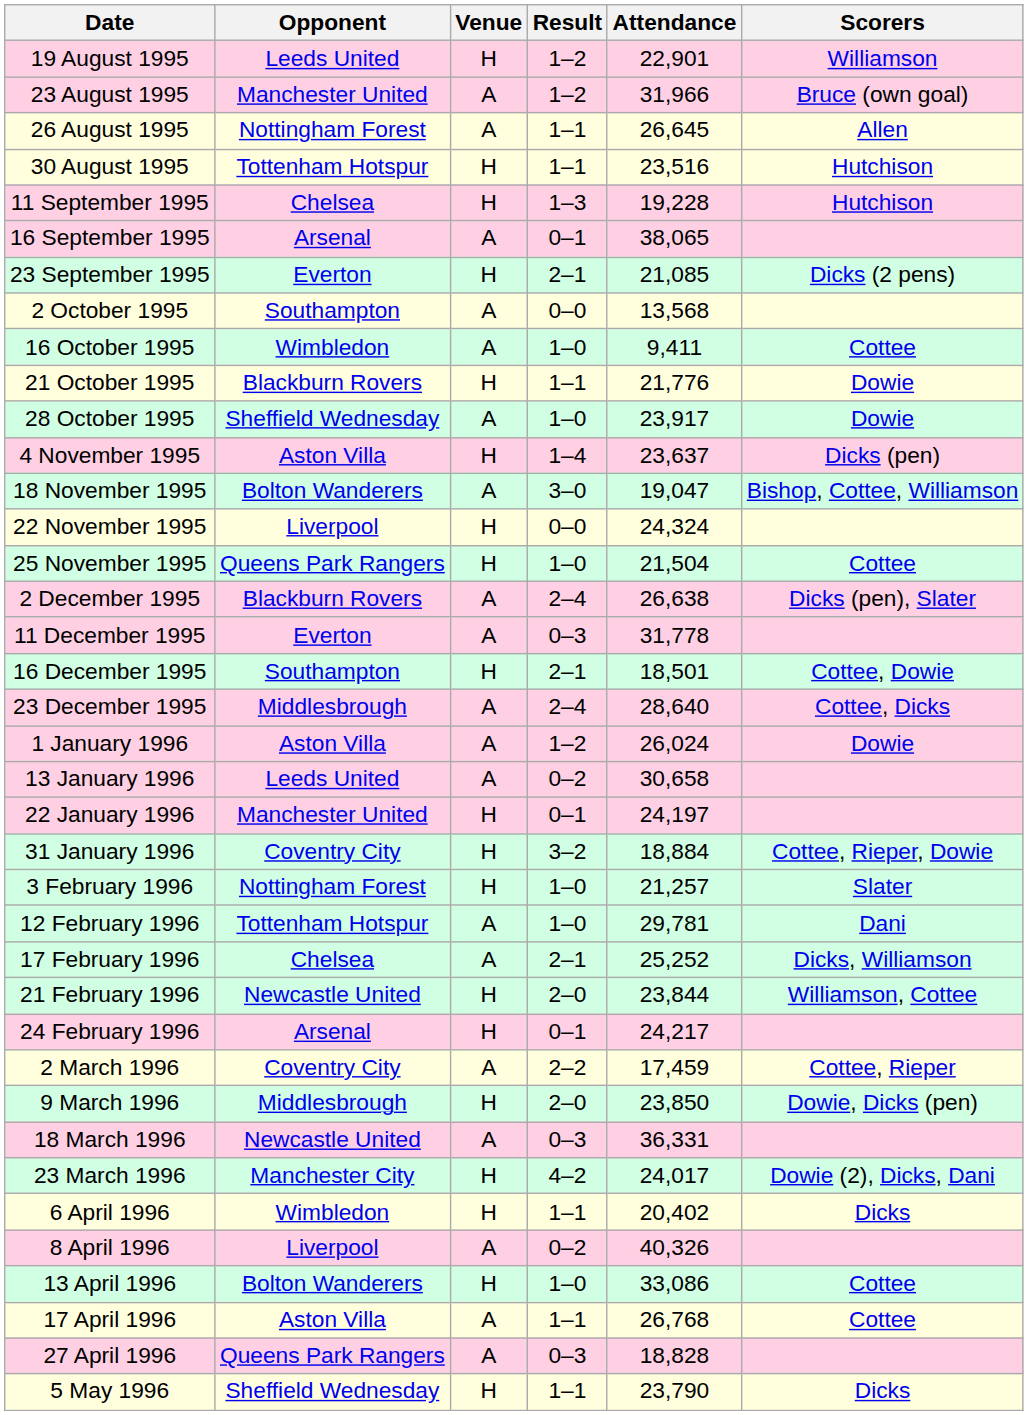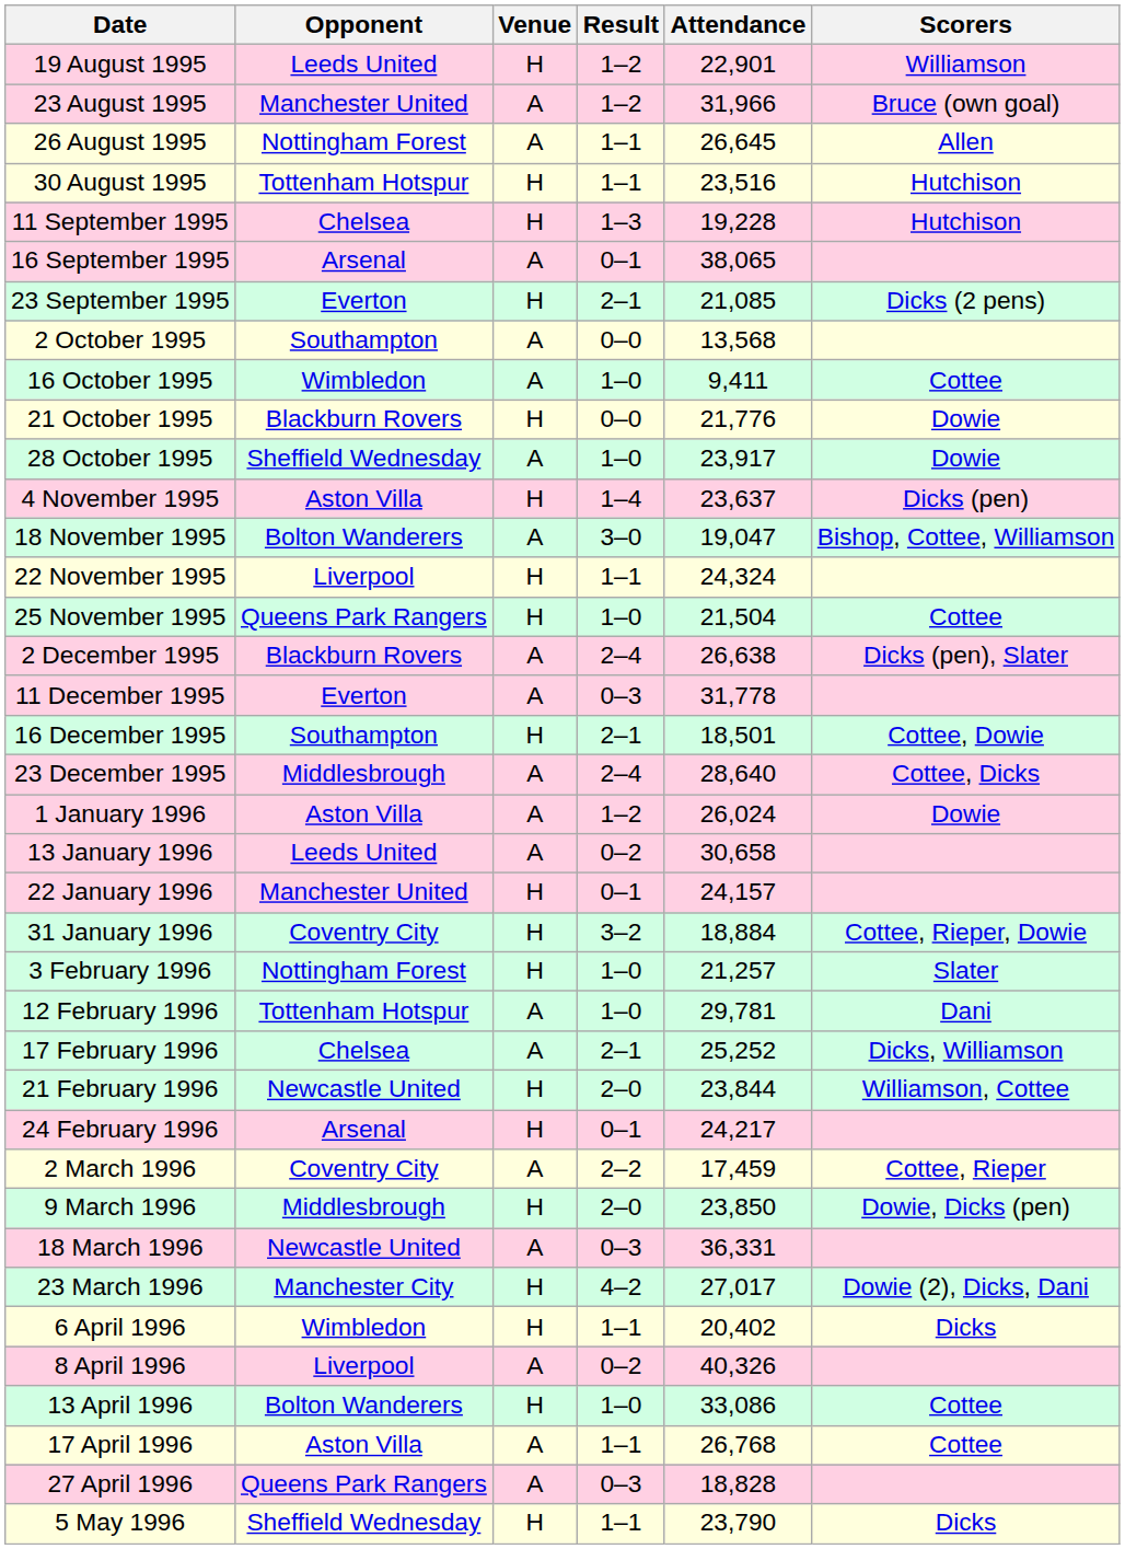 <table class="wikitable sortable" style="font-size:100%; text-align:center">
 <tr>
 <th>Date</th>
 <th>Opponent</th>
 <th>Venue</th>
 <th>Result</th>
 <th>Attendance</th>
 <th>Scorers</th>
 </tr>
 <tr style="background-color: #ffd0e3;">
 <td>19 August 1995</td>
 <td><a href='#'>Leeds United</a></td>
 <td>H</td>
 <td>1–2</td>
 <td>22,901</td>
 <td><a href='#'>Williamson</a></td>
 </tr>
 <tr style="background-color: #ffd0e3;">
 <td>23 August 1995</td>
 <td><a href='#'>Manchester United</a></td>
 <td>A</td>
 <td>1–2</td>
 <td>31,966</td>
 <td><a href='#'>Bruce</a> (own goal)</td>
 </tr>
 <tr style="background-color: #ffffdd;">
 <td>26 August 1995</td>
 <td><a href='#'>Nottingham Forest</a></td>
 <td>A</td>
 <td>1–1</td>
 <td>26,645</td>
 <td><a href='#'>Allen</a></td>
 </tr>
 <tr style="background-color: #ffffdd;">
 <td>30 August 1995</td>
 <td><a href='#'>Tottenham Hotspur</a></td>
 <td>H</td>
 <td>1–1</td>
 <td>23,516</td>
 <td><a href='#'>Hutchison</a></td>
 </tr>
 <tr style="background-color: #ffd0e3;">
 <td>11 September 1995</td>
 <td><a href='#'>Chelsea</a></td>
 <td>H</td>
 <td>1–3</td>
 <td>19,228</td>
 <td><a href='#'>Hutchison</a></td>
 </tr>
 <tr style="background-color: #ffd0e3;">
 <td>16 September 1995</td>
 <td><a href='#'>Arsenal</a></td>
 <td>A</td>
 <td>0–1</td>
 <td>38,065</td>
 <td></td>
 </tr>
 <tr style="background-color: #d0ffe3;">
 <td>23 September 1995</td>
 <td><a href='#'>Everton</a></td>
 <td>H</td>
 <td>2–1</td>
 <td>21,085</td>
 <td><a href='#'>Dicks</a> (2 pens)</td>
 </tr>
 <tr style="background-color: #ffffdd;">
 <td>2 October 1995</td>
 <td><a href='#'>Southampton</a></td>
 <td>A</td>
 <td>0–0</td>
 <td>13,568</td>
 <td></td>
 </tr>
 <tr style="background-color: #d0ffe3;">
 <td>16 October 1995</td>
 <td><a href='#'>Wimbledon</a></td>
 <td>A</td>
 <td>1–0</td>
 <td>9,411</td>
 <td><a href='#'>Cottee</a></td>
 </tr>
 <tr style="background-color: #ffffdd;">
 <td>21 October 1995</td>
 <td><a href='#'>Blackburn Rovers</a></td>
 <td>H</td>
-<td>1–1</td>
+<td>0–0</td>
 <td>21,776</td>
 <td><a href='#'>Dowie</a></td>
 </tr>
 <tr style="background-color: #d0ffe3;">
 <td>28 October 1995</td>
 <td><a href='#'>Sheffield Wednesday</a></td>
 <td>A</td>
 <td>1–0</td>
 <td>23,917</td>
 <td><a href='#'>Dowie</a></td>
 </tr>
 <tr style="background-color: #ffd0e3;">
 <td>4 November 1995</td>
 <td><a href='#'>Aston Villa</a></td>
 <td>H</td>
 <td>1–4</td>
 <td>23,637</td>
 <td><a href='#'>Dicks</a> (pen)</td>
 </tr>
 <tr style="background-color: #d0ffe3;">
 <td>18 November 1995</td>
 <td><a href='#'>Bolton Wanderers</a></td>
 <td>A</td>
 <td>3–0</td>
 <td>19,047</td>
 <td><a href='#'>Bishop</a>, <a href='#'>Cottee</a>, <a href='#'>Williamson</a></td>
 </tr>
 <tr style="background-color: #ffffdd;">
 <td>22 November 1995</td>
 <td><a href='#'>Liverpool</a></td>
 <td>H</td>
-<td>0–0</td>
+<td>1–1</td>
 <td>24,324</td>
 <td></td>
 </tr>
 <tr style="background-color: #d0ffe3;">
 <td>25 November 1995</td>
 <td><a href='#'>Queens Park Rangers</a></td>
 <td>H</td>
 <td>1–0</td>
 <td>21,504</td>
 <td><a href='#'>Cottee</a></td>
 </tr>
 <tr style="background-color: #ffd0e3;">
 <td>2 December 1995</td>
 <td><a href='#'>Blackburn Rovers</a></td>
 <td>A</td>
 <td>2–4</td>
 <td>26,638</td>
 <td><a href='#'>Dicks</a> (pen), <a href='#'>Slater</a></td>
 </tr>
 <tr style="background-color: #ffd0e3;">
 <td>11 December 1995</td>
 <td><a href='#'>Everton</a></td>
 <td>A</td>
 <td>0–3</td>
 <td>31,778</td>
 <td></td>
 </tr>
 <tr style="background-color: #d0ffe3;">
 <td>16 December 1995</td>
 <td><a href='#'>Southampton</a></td>
 <td>H</td>
 <td>2–1</td>
 <td>18,501</td>
 <td><a href='#'>Cottee</a>, <a href='#'>Dowie</a></td>
 </tr>
 <tr style="background-color: #ffd0e3;">
 <td>23 December 1995</td>
 <td><a href='#'>Middlesbrough</a></td>
 <td>A</td>
 <td>2–4</td>
 <td>28,640</td>
 <td><a href='#'>Cottee</a>, <a href='#'>Dicks</a></td>
 </tr>
 <tr style="background-color: #ffd0e3;">
 <td>1 January 1996</td>
 <td><a href='#'>Aston Villa</a></td>
 <td>A</td>
 <td>1–2</td>
 <td>26,024</td>
 <td><a href='#'>Dowie</a></td>
 </tr>
 <tr style="background-color: #ffd0e3;">
 <td>13 January 1996</td>
 <td><a href='#'>Leeds United</a></td>
 <td>A</td>
 <td>0–2</td>
 <td>30,658</td>
 <td></td>
 </tr>
 <tr style="background-color: #ffd0e3;">
 <td>22 January 1996</td>
 <td><a href='#'>Manchester United</a></td>
 <td>H</td>
 <td>0–1</td>
-<td>24,197</td>
+<td>24,157</td>
 <td></td>
 </tr>
 <tr style="background-color: #d0ffe3;">
 <td>31 January 1996</td>
 <td><a href='#'>Coventry City</a></td>
 <td>H</td>
 <td>3–2</td>
 <td>18,884</td>
 <td><a href='#'>Cottee</a>, <a href='#'>Rieper</a>, <a href='#'>Dowie</a></td>
 </tr>
 <tr style="background-color: #d0ffe3;">
 <td>3 February 1996</td>
 <td><a href='#'>Nottingham Forest</a></td>
 <td>H</td>
 <td>1–0</td>
 <td>21,257</td>
 <td><a href='#'>Slater</a></td>
 </tr>
 <tr style="background-color: #d0ffe3;">
 <td>12 February 1996</td>
 <td><a href='#'>Tottenham Hotspur</a></td>
 <td>A</td>
 <td>1–0</td>
 <td>29,781</td>
 <td><a href='#'>Dani</a></td>
 </tr>
 <tr style="background-color: #d0ffe3;">
 <td>17 February 1996</td>
 <td><a href='#'>Chelsea</a></td>
 <td>A</td>
 <td>2–1</td>
 <td>25,252</td>
 <td><a href='#'>Dicks</a>, <a href='#'>Williamson</a></td>
 </tr>
 <tr style="background-color: #d0ffe3;">
 <td>21 February 1996</td>
 <td><a href='#'>Newcastle United</a></td>
 <td>H</td>
 <td>2–0</td>
 <td>23,844</td>
 <td><a href='#'>Williamson</a>, <a href='#'>Cottee</a></td>
 </tr>
 <tr style="background-color: #ffd0e3;">
 <td>24 February 1996</td>
 <td><a href='#'>Arsenal</a></td>
 <td>H</td>
 <td>0–1</td>
 <td>24,217</td>
 <td></td>
 </tr>
 <tr style="background-color: #ffffdd;">
 <td>2 March 1996</td>
 <td><a href='#'>Coventry City</a></td>
 <td>A</td>
 <td>2–2</td>
 <td>17,459</td>
 <td><a href='#'>Cottee</a>, <a href='#'>Rieper</a></td>
 </tr>
 <tr style="background-color: #d0ffe3;">
 <td>9 March 1996</td>
 <td><a href='#'>Middlesbrough</a></td>
 <td>H</td>
 <td>2–0</td>
 <td>23,850</td>
 <td><a href='#'>Dowie</a>, <a href='#'>Dicks</a> (pen)</td>
 </tr>
 <tr style="background-color: #ffd0e3;">
 <td>18 March 1996</td>
 <td><a href='#'>Newcastle United</a></td>
 <td>A</td>
 <td>0–3</td>
 <td>36,331</td>
 <td></td>
 </tr>
 <tr style="background-color: #d0ffe3;">
 <td>23 March 1996</td>
 <td><a href='#'>Manchester City</a></td>
 <td>H</td>
 <td>4–2</td>
-<td>24,017</td>
+<td>27,017</td>
 <td><a href='#'>Dowie</a> (2), <a href='#'>Dicks</a>, <a href='#'>Dani</a></td>
 </tr>
 <tr style="background-color: #ffffdd;">
 <td>6 April 1996</td>
 <td><a href='#'>Wimbledon</a></td>
 <td>H</td>
 <td>1–1</td>
 <td>20,402</td>
 <td><a href='#'>Dicks</a></td>
 </tr>
 <tr style="background-color: #ffd0e3;">
 <td>8 April 1996</td>
 <td><a href='#'>Liverpool</a></td>
 <td>A</td>
 <td>0–2</td>
 <td>40,326</td>
 <td></td>
 </tr>
 <tr style="background-color: #d0ffe3;">
 <td>13 April 1996</td>
 <td><a href='#'>Bolton Wanderers</a></td>
 <td>H</td>
 <td>1–0</td>
 <td>33,086</td>
 <td><a href='#'>Cottee</a></td>
 </tr>
 <tr style="background-color: #ffffdd;">
 <td>17 April 1996</td>
 <td><a href='#'>Aston Villa</a></td>
 <td>A</td>
 <td>1–1</td>
 <td>26,768</td>
 <td><a href='#'>Cottee</a></td>
 </tr>
 <tr style="background-color: #ffd0e3;">
 <td>27 April 1996</td>
 <td><a href='#'>Queens Park Rangers</a></td>
 <td>A</td>
 <td>0–3</td>
 <td>18,828</td>
 <td></td>
 </tr>
 <tr style="background-color: #ffffdd;">
 <td>5 May 1996</td>
 <td><a href='#'>Sheffield Wednesday</a></td>
 <td>H</td>
 <td>1–1</td>
 <td>23,790</td>
 <td><a href='#'>Dicks</a></td>
 </tr>
 </table>
